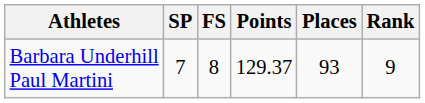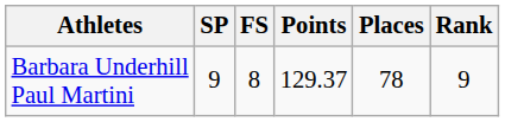 <table class="wikitable" border="1" style="font-size:90%">
 <tr>
 <th>Athletes</th>
 <th>SP</th>
 <th>FS</th>
 <th>Points</th>
 <th>Places</th>
 <th>Rank</th>
 </tr>
 <tr align=center>
 <td align=left><a href='#'>Barbara Underhill</a><br><a href='#'>Paul Martini</a></td>
-<td>7</td>
+<td>9</td>
 <td>8</td>
 <td>129.37</td>
-<td>93</td>
+<td>78</td>
 <td>9</td>
 </tr>
 </table>
